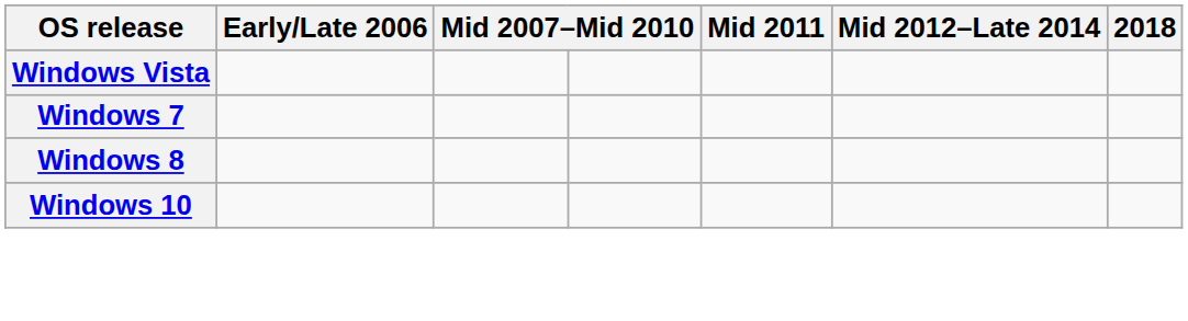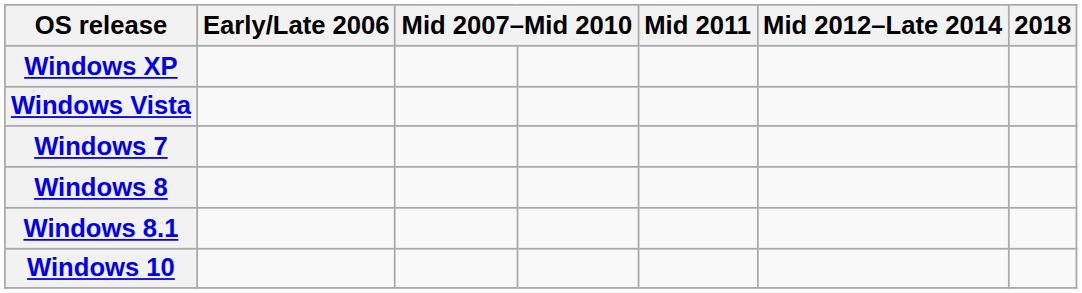 <table class="wikitable sortable sticky-header-multi" style="font-size:90%; text-align:center">
 <tr>
 <th class="unsortable">OS release</th>
 <th class="unsortable">Early/Late 2006</th>
 <th colspan="2" class="unsortable">Mid 2007–Mid 2010</th>
 <th class="unsortable">Mid 2011</th>
 <th class="unsortable">Mid 2012–Late 2014</th>
 <th class="unsortable">2018</th>
+</tr>
+<tr>
+<th><a href='#'>Windows XP</a><br></th>
+<td></td>
+<td></td>
+<td></td>
+<td></td>
+<td></td>
+<td></td>
 </tr>
 <tr>
 <th><a href='#'>Windows Vista</a><br></th>
 <td></td>
 <td></td>
 <td></td>
 <td></td>
 <td></td>
 <td></td>
 </tr>
 <tr>
 <th><a href='#'>Windows 7</a><br></th>
 <td></td>
 <td></td>
 <td></td>
 <td></td>
 <td></td>
 <td></td>
 </tr>
 <tr>
 <th><a href='#'>Windows 8</a><br></th>
 <td></td>
 <td></td>
 <td></td>
 <td></td>
 <td></td>
 <td></td>
 </tr>
 <tr>
+<th><a href='#'>Windows 8.1</a><br></th>
+<td></td>
+<td></td>
+<td></td>
+<td></td>
+<td></td>
+<td></td>
+</tr>
+<tr>
 <th><a href='#'>Windows 10</a><br></th>
 <td></td>
 <td></td>
 <td></td>
 <td></td>
 <td></td>
 <td></td>
 </tr>
 </table>
